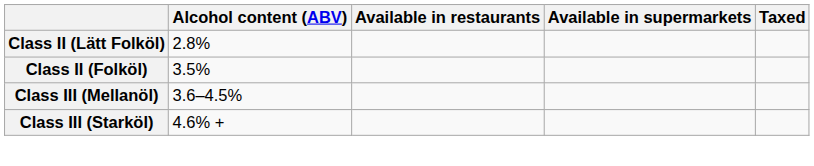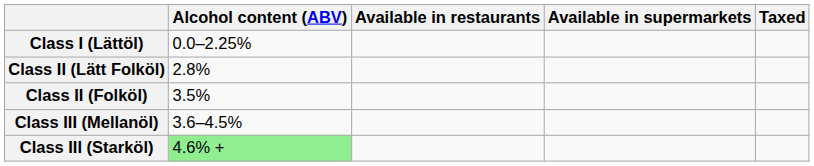 <table class="wikitable">
 <tr>
 <th></th>
 <th>Alcohol content (<a href='#'>ABV</a>)</th>
 <th>Available in restaurants</th>
 <th>Available in supermarkets</th>
 <th>Taxed</th>
+</tr>
+<tr>
+<th>Class I (Lättöl)</th>
+<td>0.0–2.25%</td>
+<td></td>
+<td></td>
+<td></td>
 </tr>
 <tr>
 <th>Class II (Lätt Folköl)</th>
 <td>2.8%</td>
 <td></td>
 <td></td>
 <td></td>
 </tr>
 <tr>
 <th>Class II (Folköl)</th>
 <td>3.5%</td>
 <td></td>
 <td></td>
 <td></td>
 </tr>
 <tr>
 <th>Class III (Mellanöl)</th>
 <td>3.6–4.5%</td>
 <td></td>
 <td></td>
 <td></td>
 </tr>
 <tr>
 <th>Class III (Starköl)</th>
-<td>4.6% +</td>
+<td style="background: lightgreen;">4.6% +</td>
 <td></td>
 <td></td>
 <td></td>
 </tr>
 </table>
